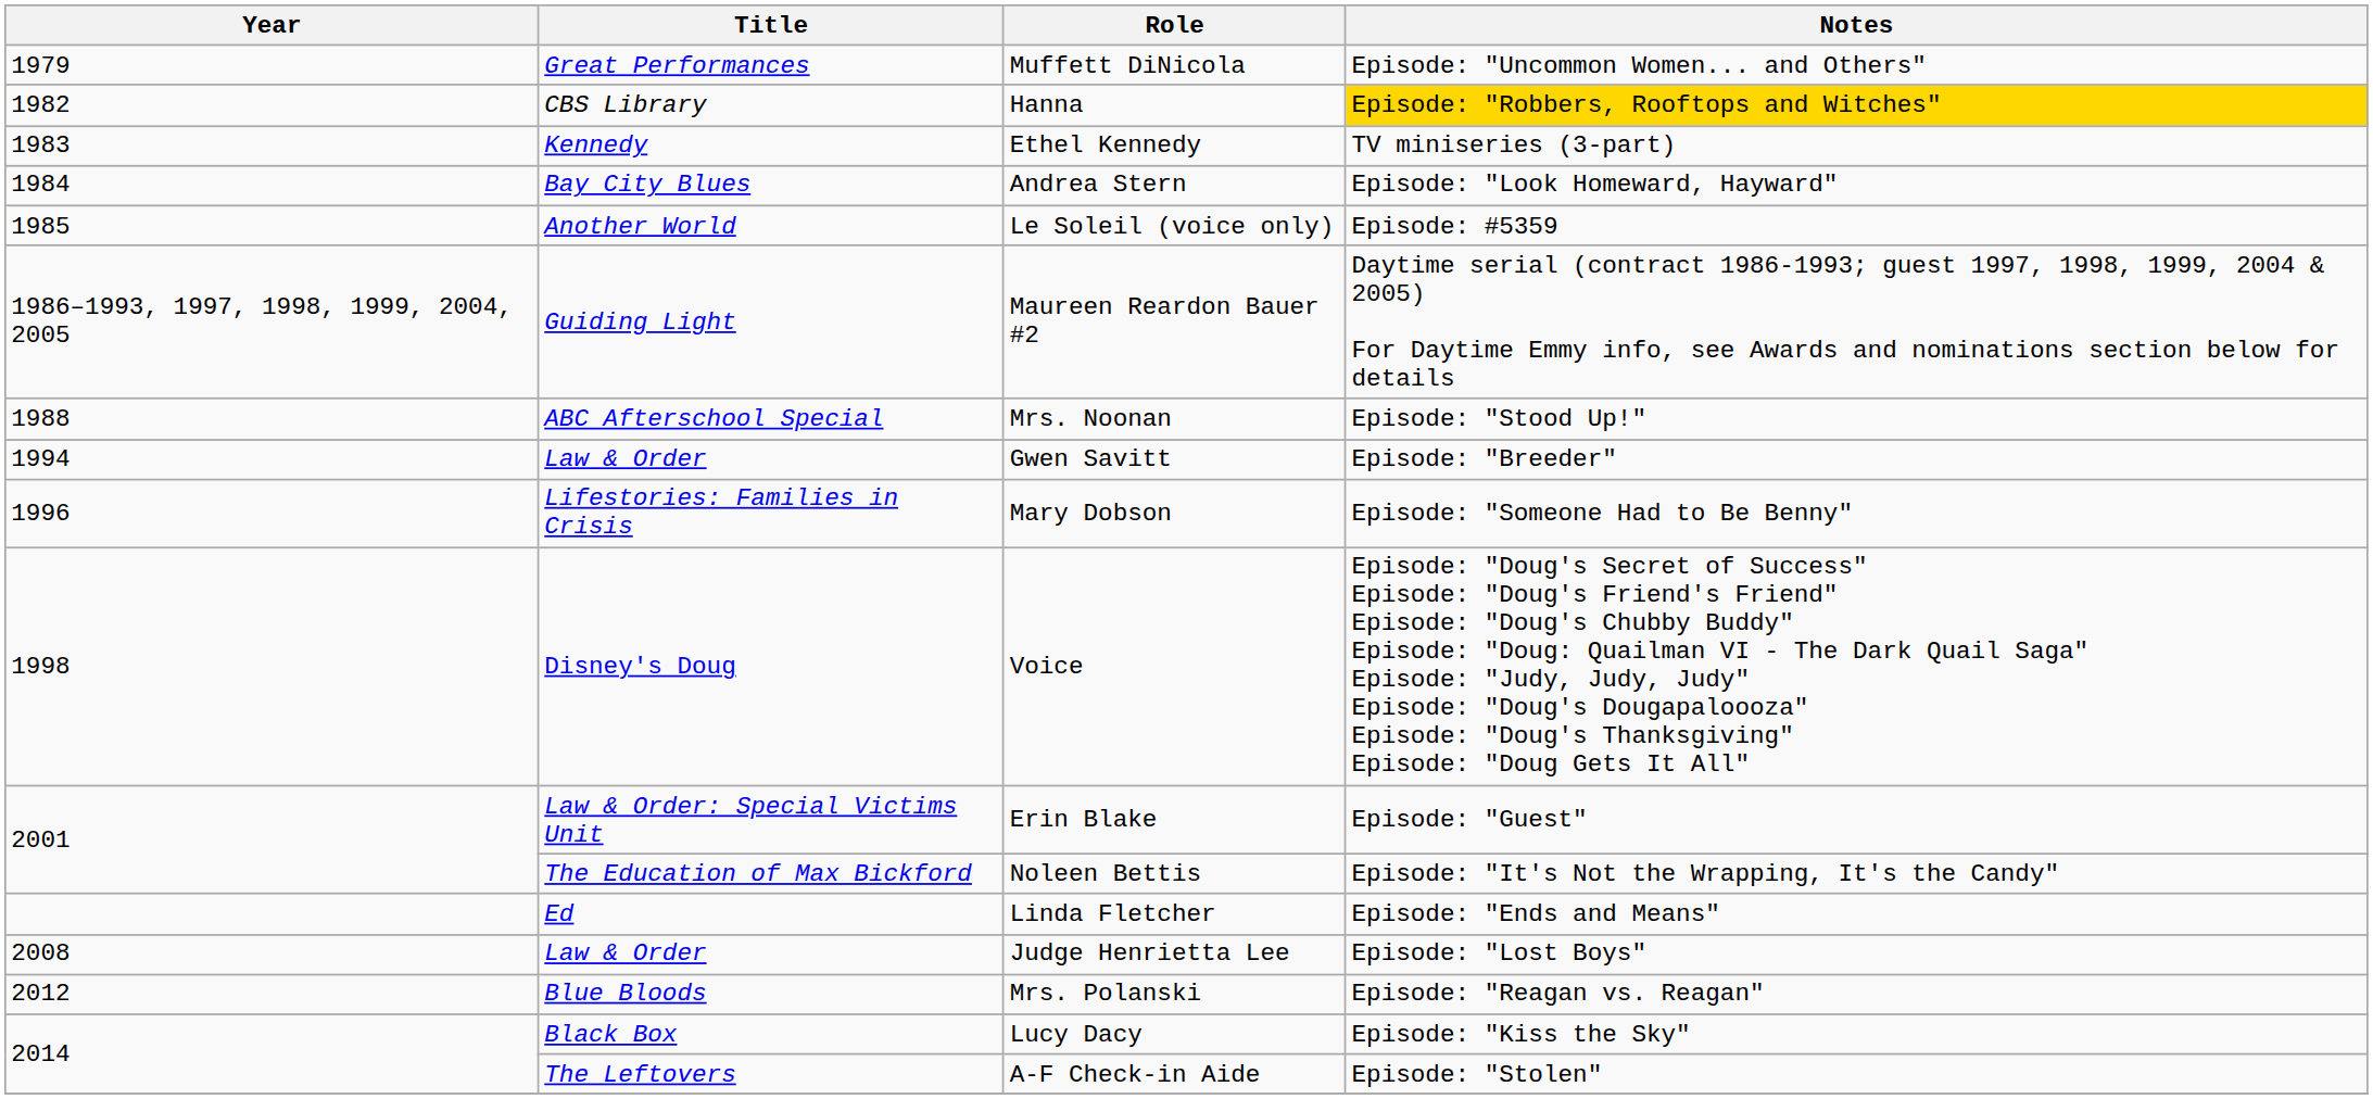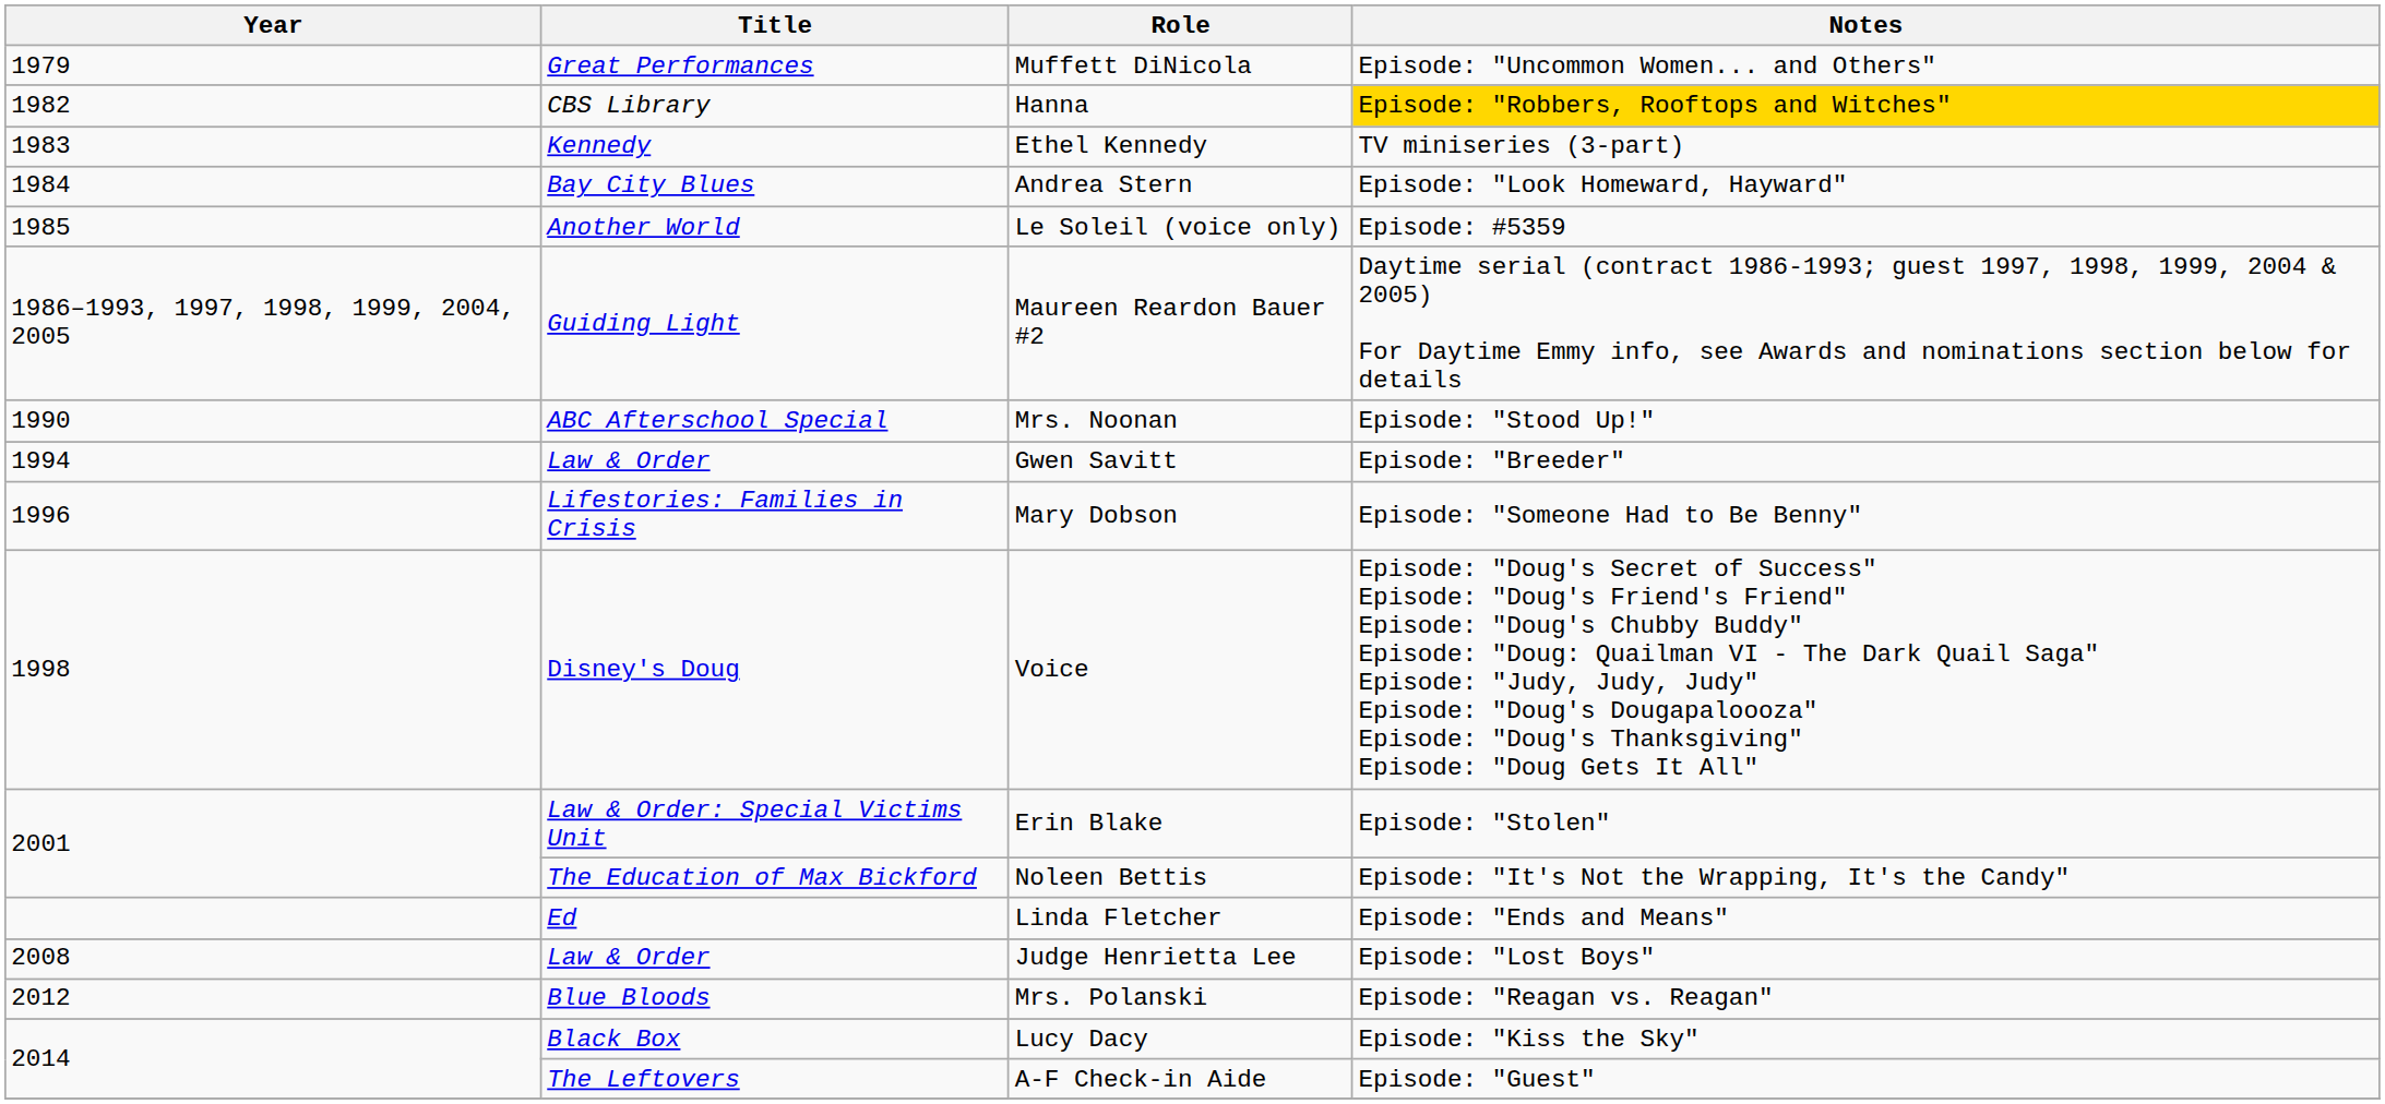 <table class="wikitable">
 <tr>
 <th>Year</th>
 <th>Title</th>
 <th>Role</th>
 <th>Notes</th>
 </tr>
 <tr>
 <td>1979</td>
 <td><em><a href='#'>Great Performances</a></em></td>
 <td>Muffett DiNicola</td>
 <td>Episode: "Uncommon Women... and Others"</td>
 </tr>
 <tr>
 <td>1982</td>
 <td><em>CBS Library</em></td>
 <td>Hanna</td>
 <td style="background: gold;">Episode: "Robbers, Rooftops and Witches"</td>
 </tr>
 <tr>
 <td>1983</td>
 <td><em><a href='#'>Kennedy</a></em></td>
 <td>Ethel Kennedy</td>
 <td>TV miniseries (3-part)</td>
 </tr>
 <tr>
 <td>1984</td>
 <td><em><a href='#'>Bay City Blues</a></em></td>
 <td>Andrea Stern</td>
 <td>Episode: "Look Homeward, Hayward"</td>
 </tr>
 <tr>
 <td>1985</td>
 <td><em><a href='#'>Another World</a></em></td>
 <td>Le Soleil (voice only)</td>
 <td>Episode: #5359</td>
 </tr>
 <tr>
 <td>1986–1993, 1997, 1998, 1999, 2004, 2005</td>
 <td><em><a href='#'>Guiding Light</a></em></td>
 <td>Maureen Reardon Bauer #2</td>
 <td>Daytime serial (contract 1986-1993; guest 1997, 1998, 1999, 2004 & 2005)<br><br>For Daytime Emmy info, see Awards and nominations section below for details</td>
 </tr>
 <tr>
-<td>1988</td>
+<td>1990</td>
 <td><em><a href='#'>ABC Afterschool Special</a></em></td>
 <td>Mrs. Noonan</td>
 <td>Episode: "Stood Up!"</td>
 </tr>
 <tr>
 <td>1994</td>
 <td><em><a href='#'>Law & Order</a></em></td>
 <td>Gwen Savitt</td>
 <td>Episode: "Breeder"</td>
 </tr>
 <tr>
 <td>1996</td>
 <td><em><a href='#'>Lifestories: Families in Crisis</a></em></td>
 <td>Mary Dobson</td>
 <td>Episode: "Someone Had to Be Benny"</td>
 </tr>
 <tr>
 <td>1998</td>
 <td><a href='#'>Disney's Doug</a></td>
 <td>Voice</td>
 <td>Episode: "Doug's Secret of Success"<br>Episode: "Doug's Friend's Friend"<br>Episode: "Doug's Chubby Buddy"<br>Episode: "Doug: Quailman VI - The Dark Quail Saga"<br>Episode: "Judy, Judy, Judy"<br>Episode: "Doug's Dougapaloooza"<br>Episode: "Doug's Thanksgiving"<br>Episode: "Doug Gets It All"</td>
 </tr>
 <tr>
 <td rowspan=2>2001</td>
 <td><em><a href='#'>Law & Order: Special Victims Unit</a></em></td>
 <td>Erin Blake</td>
-<td>Episode: "Guest"</td>
+<td>Episode: "Stolen"</td>
 </tr>
 <tr>
 <td><em><a href='#'>The Education of Max Bickford</a></em></td>
 <td>Noleen Bettis</td>
 <td>Episode: "It's Not the Wrapping, It's the Candy"</td>
 </tr>
 <tr>
 <td></td>
 <td><em><a href='#'>Ed</a></em></td>
 <td>Linda Fletcher</td>
 <td>Episode: "Ends and Means"</td>
 </tr>
 <tr>
 <td>2008</td>
 <td><em><a href='#'>Law & Order</a></em></td>
 <td>Judge Henrietta Lee</td>
 <td>Episode: "Lost Boys"</td>
 </tr>
 <tr>
 <td>2012</td>
 <td><em><a href='#'>Blue Bloods</a></em></td>
 <td>Mrs. Polanski</td>
 <td>Episode: "Reagan vs. Reagan"</td>
 </tr>
 <tr>
 <td rowspan=2>2014</td>
 <td><em><a href='#'>Black Box</a></em></td>
 <td>Lucy Dacy</td>
 <td>Episode: "Kiss the Sky"</td>
 </tr>
 <tr>
 <td><em><a href='#'>The Leftovers</a></em></td>
 <td>A-F Check-in Aide</td>
-<td>Episode: "Stolen"</td>
+<td>Episode: "Guest"</td>
 </tr>
 <tr>
 </tr>
 </table>
